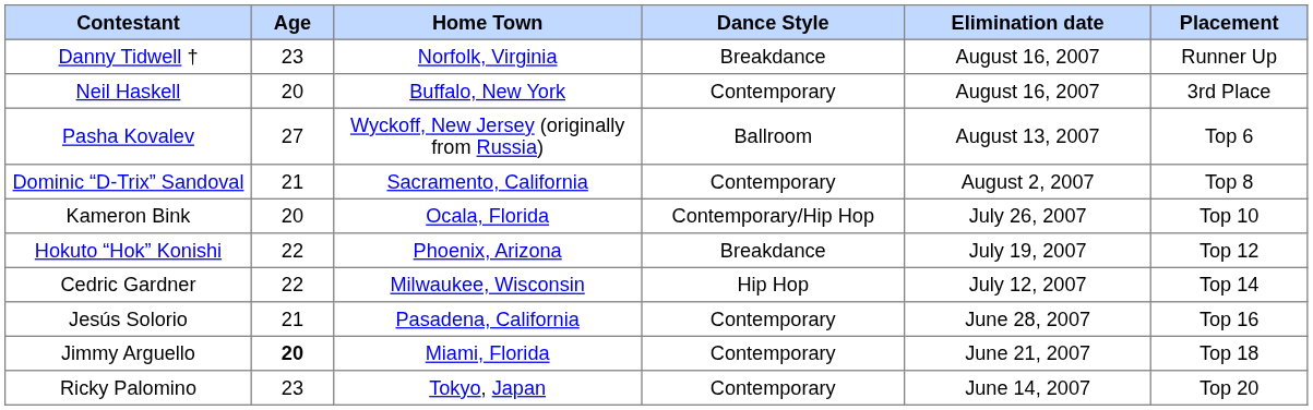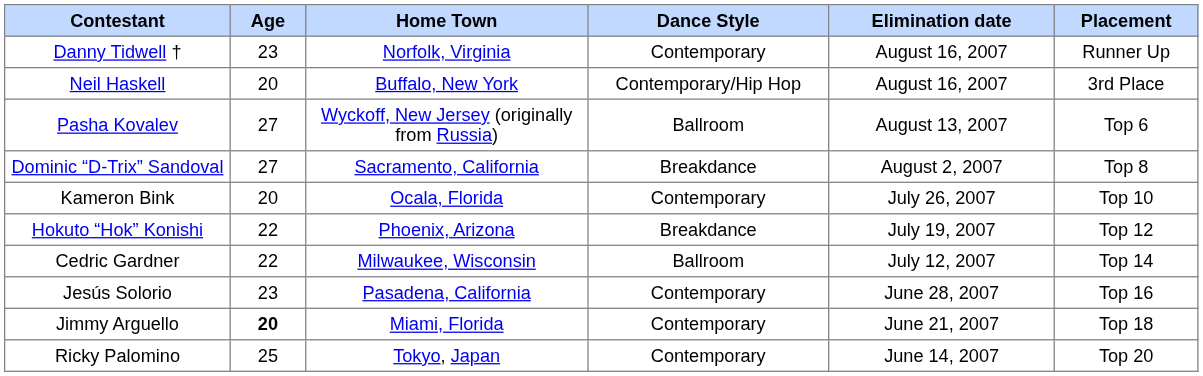 <table border="1" cellpadding="4" cellspacing="0" style="text-align:center; font-size:90%; border-collapse:collapse; width:75%;">
 <tr style="background:#C1D8FF;">
 <th style="width:12%;">Contestant</th>
 <th style="width:4%; text-align:center;">Age</th>
 <th style="width:15%;">Home Town</th>
 <th style="width:12%;">Dance Style</th>
 <th style="width:12%;">Elimination date</th>
 <th style="width:6%;">Placement</th>
 </tr>
 <tr>
 <td><a href='#'>Danny Tidwell</a> †</td>
 <td>23</td>
 <td><a href='#'>Norfolk, Virginia</a></td>
-<td>Breakdance</td>
+<td>Contemporary</td>
 <td>August 16, 2007</td>
 <td>Runner Up</td>
 </tr>
 <tr>
 <td><a href='#'>Neil Haskell</a></td>
 <td>20</td>
 <td><a href='#'>Buffalo, New York</a></td>
-<td>Contemporary</td>
+<td>Contemporary/Hip Hop</td>
 <td>August 16, 2007</td>
 <td>3rd Place</td>
 </tr>
 <tr>
 <td><a href='#'>Pasha Kovalev</a></td>
 <td>27</td>
 <td><a href='#'>Wyckoff, New Jersey</a> (originally from <a href='#'>Russia</a>)</td>
 <td>Ballroom</td>
 <td>August 13, 2007</td>
 <td>Top 6</td>
 </tr>
 <tr>
 <td><a href='#'>Dominic “D-Trix” Sandoval</a></td>
-<td>21</td>
+<td>27</td>
 <td><a href='#'>Sacramento, California</a></td>
-<td>Contemporary</td>
+<td>Breakdance</td>
 <td>August 2, 2007</td>
 <td>Top 8</td>
 </tr>
 <tr>
 <td>Kameron Bink</td>
 <td>20</td>
 <td><a href='#'>Ocala, Florida</a></td>
-<td>Contemporary/Hip Hop</td>
+<td>Contemporary</td>
 <td>July 26, 2007</td>
 <td>Top 10</td>
 </tr>
 <tr>
 <td><a href='#'>Hokuto “Hok” Konishi</a></td>
 <td>22</td>
 <td><a href='#'>Phoenix, Arizona</a></td>
 <td>Breakdance</td>
 <td>July 19, 2007</td>
 <td>Top 12</td>
 </tr>
 <tr>
 <td>Cedric Gardner</td>
 <td>22</td>
 <td><a href='#'>Milwaukee, Wisconsin</a></td>
-<td>Hip Hop</td>
+<td>Ballroom</td>
 <td>July 12, 2007</td>
 <td>Top 14</td>
 </tr>
 <tr>
 <td>Jesús Solorio</td>
-<td>21</td>
+<td>23</td>
 <td><a href='#'>Pasadena, California</a></td>
 <td>Contemporary</td>
 <td>June 28, 2007</td>
 <td>Top 16</td>
 </tr>
 <tr>
 <td>Jimmy Arguello</td>
 <td><strong>20</strong></td>
 <td><a href='#'>Miami, Florida</a></td>
 <td>Contemporary</td>
 <td>June 21, 2007</td>
 <td>Top 18</td>
 </tr>
 <tr>
 <td>Ricky Palomino</td>
-<td>23</td>
+<td>25</td>
 <td><a href='#'>Tokyo</a>, <a href='#'>Japan</a></td>
 <td>Contemporary</td>
 <td>June 14, 2007</td>
 <td>Top 20</td>
 </tr>
 </table>
